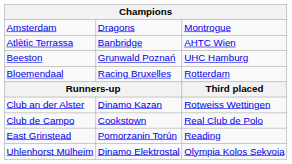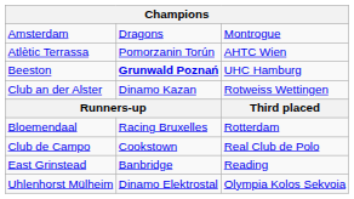 <table class=wikitable>
 <tr>
 <th colspan=3>Champions</th>
 </tr>
 <tr>
 <td> <a href='#'>Amsterdam</a></td>
 <td> <a href='#'>Dragons</a></td>
 <td> <a href='#'>Montrogue</a></td>
 </tr>
 <tr>
 <td> <a href='#'>Atlètic Terrassa</a></td>
-<td> <a href='#'>Banbridge</a></td>
+<td> <a href='#'>Pomorzanin Torún</a></td>
 <td> <a href='#'>AHTC Wien</a></td>
 </tr>
 <tr>
 <td> <a href='#'>Beeston</a></td>
-<td> <a href='#'>Grunwald Poznań</a></td>
+<td><strong> <a href='#'>Grunwald Poznań</a></strong></td>
 <td> <a href='#'>UHC Hamburg</a></td>
 </tr>
 <tr>
-<td> <a href='#'>Bloemendaal</a></td>
-<td> <a href='#'>Racing Bruxelles</a></td>
-<td> <a href='#'>Rotterdam</a></td>
+<td> <a href='#'>Club an der Alster</a></td>
+<td> <a href='#'>Dinamo Kazan</a></td>
+<td> <a href='#'>Rotweiss Wettingen</a></td>
 </tr>
 <tr>
 <th colspan=2>Runners-up</th>
 <th>Third placed</th>
 </tr>
 <tr>
-<td> <a href='#'>Club an der Alster</a></td>
-<td> <a href='#'>Dinamo Kazan</a></td>
-<td> <a href='#'>Rotweiss Wettingen</a></td>
+<td> <a href='#'>Bloemendaal</a></td>
+<td> <a href='#'>Racing Bruxelles</a></td>
+<td> <a href='#'>Rotterdam</a></td>
 </tr>
 <tr>
 <td> <a href='#'>Club de Campo</a></td>
 <td> <a href='#'>Cookstown</a></td>
 <td> <a href='#'>Real Club de Polo</a></td>
 </tr>
 <tr>
 <td> <a href='#'>East Grinstead</a></td>
-<td> <a href='#'>Pomorzanin Torún</a></td>
+<td> <a href='#'>Banbridge</a></td>
 <td> <a href='#'>Reading</a></td>
 </tr>
 <tr>
 <td> <a href='#'>Uhlenhorst Mülheim</a></td>
 <td> <a href='#'>Dinamo Elektrostal</a></td>
 <td> <a href='#'>Olympia Kolos Sekvoia</a></td>
 </tr>
 </table>
